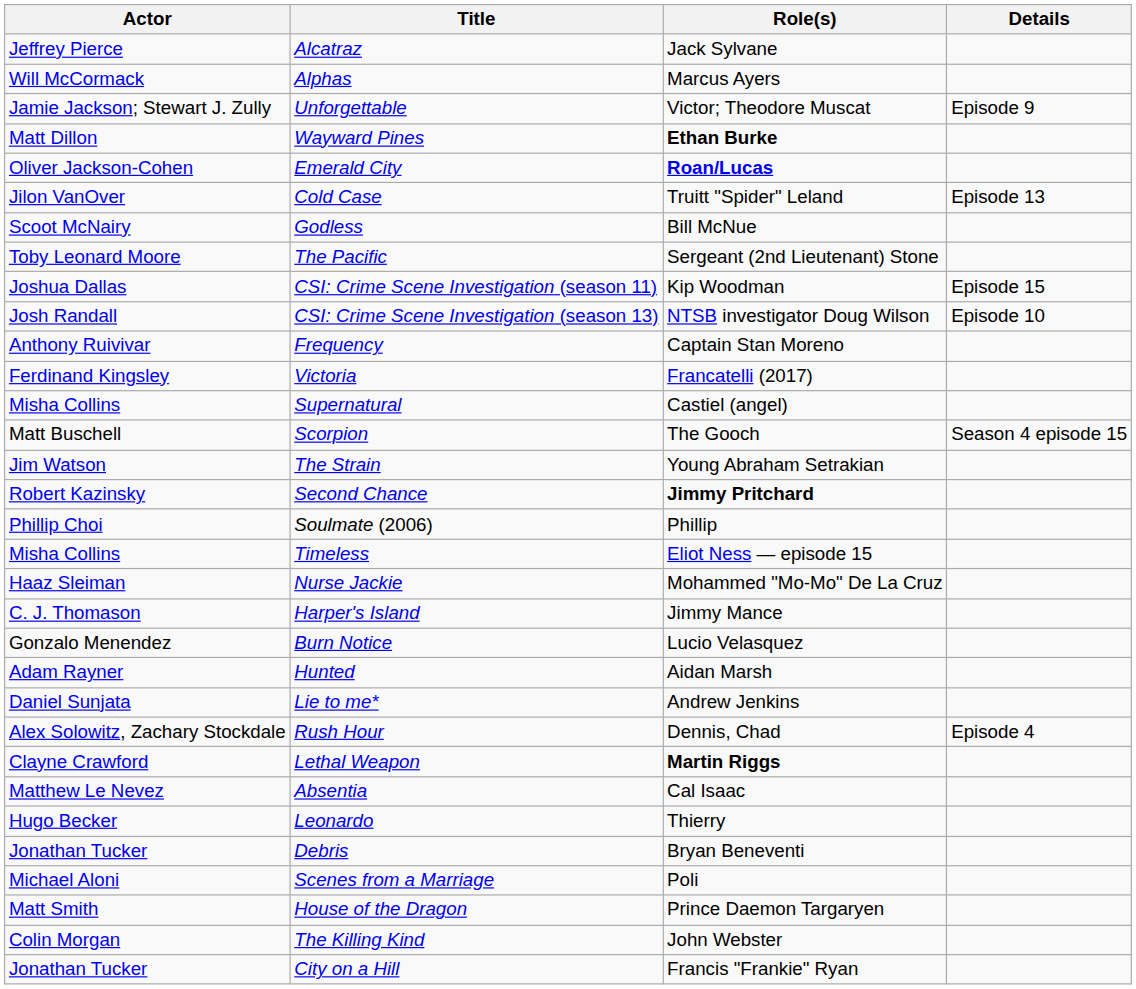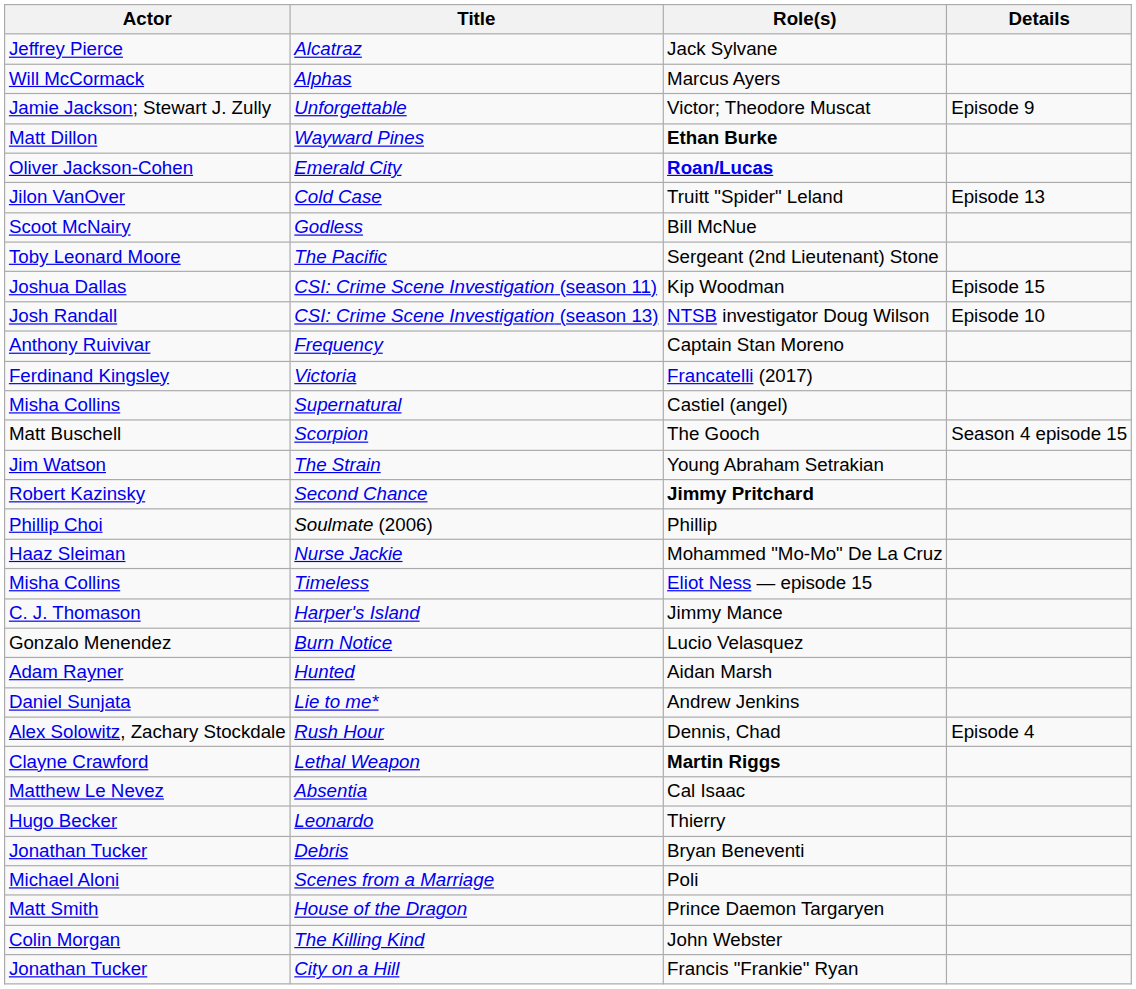 <table class="wikitable">
 <tr>
 <th>Actor</th>
 <th>Title</th>
 <th>Role(s)</th>
 <th>Details</th>
 </tr>
 <tr>
 <td><a href='#'>Jeffrey Pierce</a></td>
 <td><em><a href='#'>Alcatraz</a></em></td>
 <td>Jack Sylvane</td>
 <td></td>
 </tr>
 <tr>
 <td><a href='#'>Will McCormack</a></td>
 <td><em><a href='#'>Alphas</a></em></td>
 <td>Marcus Ayers</td>
 <td></td>
 </tr>
 <tr>
 <td><a href='#'>Jamie Jackson</a>; Stewart J. Zully</td>
 <td><em><a href='#'>Unforgettable</a></em></td>
 <td>Victor; Theodore Muscat</td>
 <td>Episode 9</td>
 </tr>
 <tr>
 <td><a href='#'>Matt Dillon</a></td>
 <td><em><a href='#'>Wayward Pines</a></em></td>
 <td><strong>Ethan Burke</strong></td>
 <td></td>
 </tr>
 <tr>
 <td><a href='#'>Oliver Jackson-Cohen</a></td>
 <td><em><a href='#'>Emerald City</a></em></td>
 <td><a href='#'><strong>Roan/Lucas</strong></a></td>
 <td></td>
 </tr>
 <tr>
 <td><a href='#'>Jilon VanOver</a></td>
 <td><em><a href='#'>Cold Case</a></em></td>
 <td>Truitt "Spider" Leland</td>
 <td>Episode 13</td>
 </tr>
 <tr>
 <td><a href='#'>Scoot McNairy</a></td>
 <td><em><a href='#'>Godless</a></em></td>
 <td>Bill McNue</td>
 <td></td>
 </tr>
 <tr>
 <td><a href='#'>Toby Leonard Moore</a></td>
 <td><em><a href='#'>The Pacific</a></em></td>
 <td>Sergeant (2nd Lieutenant) Stone</td>
 <td></td>
 </tr>
 <tr>
 <td><a href='#'>Joshua Dallas</a></td>
 <td><a href='#'><em>CSI: Crime Scene Investigation</em> (season 11)</a></td>
 <td>Kip Woodman</td>
 <td>Episode 15</td>
 </tr>
 <tr>
 <td><a href='#'>Josh Randall</a></td>
 <td><a href='#'><em>CSI: Crime Scene Investigation</em> (season 13)</a></td>
 <td><a href='#'>NTSB</a> investigator Doug Wilson</td>
 <td>Episode 10</td>
 </tr>
 <tr>
 <td><a href='#'>Anthony Ruivivar</a></td>
 <td><em><a href='#'>Frequency</a></em></td>
 <td>Captain Stan Moreno</td>
 <td></td>
 </tr>
 <tr>
 <td><a href='#'>Ferdinand Kingsley</a></td>
 <td><em><a href='#'>Victoria</a></em></td>
 <td><a href='#'>Francatelli</a> (2017)</td>
 <td></td>
 </tr>
 <tr>
 <td><a href='#'>Misha Collins</a></td>
 <td><em><a href='#'>Supernatural</a></em></td>
 <td>Castiel (angel)</td>
 <td></td>
 </tr>
 <tr>
 <td>Matt Buschell</td>
 <td><em><a href='#'>Scorpion</a></em></td>
 <td>The Gooch</td>
 <td>Season 4 episode 15</td>
 </tr>
 <tr>
 <td><a href='#'>Jim Watson</a></td>
 <td><em><a href='#'>The Strain</a></em></td>
 <td>Young Abraham Setrakian</td>
 <td></td>
 </tr>
 <tr>
 <td><a href='#'>Robert Kazinsky</a></td>
 <td><em><a href='#'>Second Chance</a></em></td>
 <td><strong>Jimmy Pritchard</strong></td>
 <td></td>
 </tr>
 <tr>
 <td><a href='#'>Phillip Choi</a></td>
 <td><em>Soulmate</em> (2006)</td>
 <td>Phillip</td>
 <td></td>
 </tr>
 <tr>
+<td><a href='#'>Haaz Sleiman</a></td>
+<td><em><a href='#'>Nurse Jackie</a></em></td>
+<td>Mohammed "Mo-Mo" De La Cruz</td>
+<td></td>
+</tr>
+<tr>
 <td><a href='#'>Misha Collins</a></td>
 <td><em><a href='#'>Timeless</a></em></td>
 <td><a href='#'>Eliot Ness</a> — episode 15</td>
-<td></td>
-</tr>
-<tr>
-<td><a href='#'>Haaz Sleiman</a></td>
-<td><em><a href='#'>Nurse Jackie</a></em></td>
-<td>Mohammed "Mo-Mo" De La Cruz</td>
 <td></td>
 </tr>
 <tr>
 <td><a href='#'>C. J. Thomason</a></td>
 <td><em><a href='#'>Harper's Island</a></em></td>
 <td>Jimmy Mance</td>
 <td></td>
 </tr>
 <tr>
 <td>Gonzalo Menendez</td>
 <td><em><a href='#'>Burn Notice</a></em></td>
 <td>Lucio Velasquez</td>
 <td></td>
 </tr>
 <tr>
 <td><a href='#'>Adam Rayner</a></td>
 <td><em><a href='#'>Hunted</a></em></td>
 <td>Aidan Marsh</td>
 <td></td>
 </tr>
 <tr>
 <td><a href='#'>Daniel Sunjata</a></td>
 <td><em><a href='#'>Lie to me*</a></em></td>
 <td>Andrew Jenkins</td>
 <td></td>
 </tr>
 <tr>
 <td><a href='#'>Alex Solowitz</a>, Zachary Stockdale</td>
 <td><em><a href='#'>Rush Hour</a></em></td>
 <td>Dennis, Chad</td>
 <td>Episode 4</td>
 </tr>
 <tr>
 <td><a href='#'>Clayne Crawford</a></td>
 <td><em><a href='#'>Lethal Weapon</a></em></td>
 <td><strong>Martin Riggs</strong></td>
 <td></td>
 </tr>
 <tr>
 <td><a href='#'>Matthew Le Nevez</a></td>
 <td><em><a href='#'>Absentia</a></em></td>
 <td>Cal Isaac</td>
 <td></td>
 </tr>
 <tr>
 <td><a href='#'>Hugo Becker</a></td>
 <td><em><a href='#'>Leonardo</a></em></td>
 <td>Thierry</td>
 <td></td>
 </tr>
 <tr>
 <td><a href='#'>Jonathan Tucker</a></td>
 <td><em><a href='#'>Debris</a></em></td>
 <td>Bryan Beneventi</td>
 <td></td>
 </tr>
 <tr>
 <td><a href='#'>Michael Aloni</a></td>
 <td><em><a href='#'>Scenes from a Marriage</a></em></td>
 <td>Poli</td>
 <td></td>
 </tr>
 <tr>
 <td><a href='#'>Matt Smith</a></td>
 <td><em><a href='#'>House of the Dragon</a></em></td>
 <td>Prince Daemon Targaryen</td>
 <td></td>
 </tr>
 <tr>
 <td><a href='#'>Colin Morgan</a></td>
 <td><em><a href='#'>The Killing Kind</a></em></td>
 <td>John Webster</td>
 <td></td>
 </tr>
 <tr>
 <td><a href='#'>Jonathan Tucker</a></td>
 <td><em><a href='#'>City on a Hill</a></em></td>
 <td>Francis "Frankie" Ryan</td>
 <td></td>
 </tr>
 </table>
